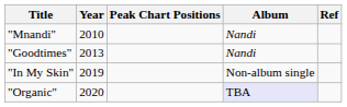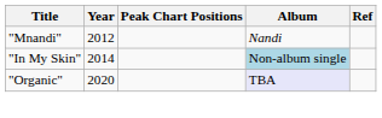 <table class="wikitable">
 <tr>
 <th>Title</th>
 <th>Year</th>
 <th>Peak Chart Positions</th>
 <th>Album</th>
 <th>Ref</th>
 </tr>
 <tr>
 <td>"Mnandi"</td>
-<td>2010</td>
-<td></td>
-<td><em>Nandi</em></td>
-<td></td>
-</tr>
-<tr>
-<td>"Goodtimes"</td>
-<td>2013</td>
+<td>2012</td>
 <td></td>
 <td><em>Nandi</em></td>
 <td></td>
 </tr>
 <tr>
 <td>"In My Skin"</td>
-<td>2019</td>
+<td>2014</td>
 <td></td>
-<td>Non-album single</td>
+<td style="background: lightblue;">Non-album single</td>
 <td></td>
 </tr>
 <tr>
 <td>"Organic"</td>
 <td>2020</td>
 <td></td>
 <td style="background: lavender;">TBA</td>
 <td></td>
 </tr>
 </table>
